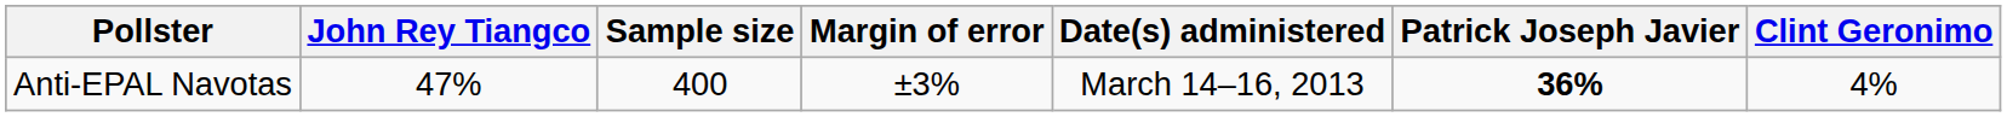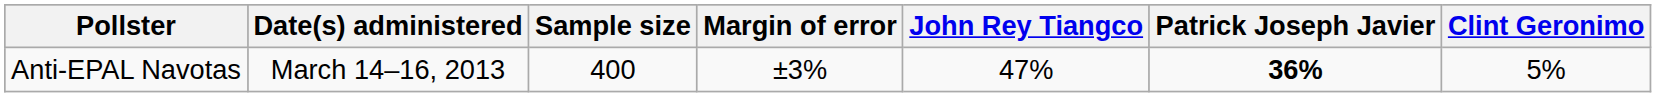 <table class=wikitable style="text-align:center;">
 <tr>
 <th>Pollster</th>
-<th><a href='#'>John Rey Tiangco</a></th>
+<th>Date(s) administered</th>
 <th>Sample size</th>
 <th>Margin of error</th>
-<th>Date(s) administered</th>
+<th><a href='#'>John Rey Tiangco</a></th>
 <th>Patrick Joseph Javier</th>
 <th><a href='#'>Clint Geronimo</a></th>
 </tr>
 <tr>
 <td>Anti-EPAL Navotas</td>
-<td>47%</td>
+<td>March 14–16, 2013</td>
 <td>400</td>
 <td>±3%</td>
-<td>March 14–16, 2013</td>
+<td>47%</td>
 <td><strong>36%</strong></td>
-<td>4%</td>
+<td>5%</td>
 </tr>
 </table>
